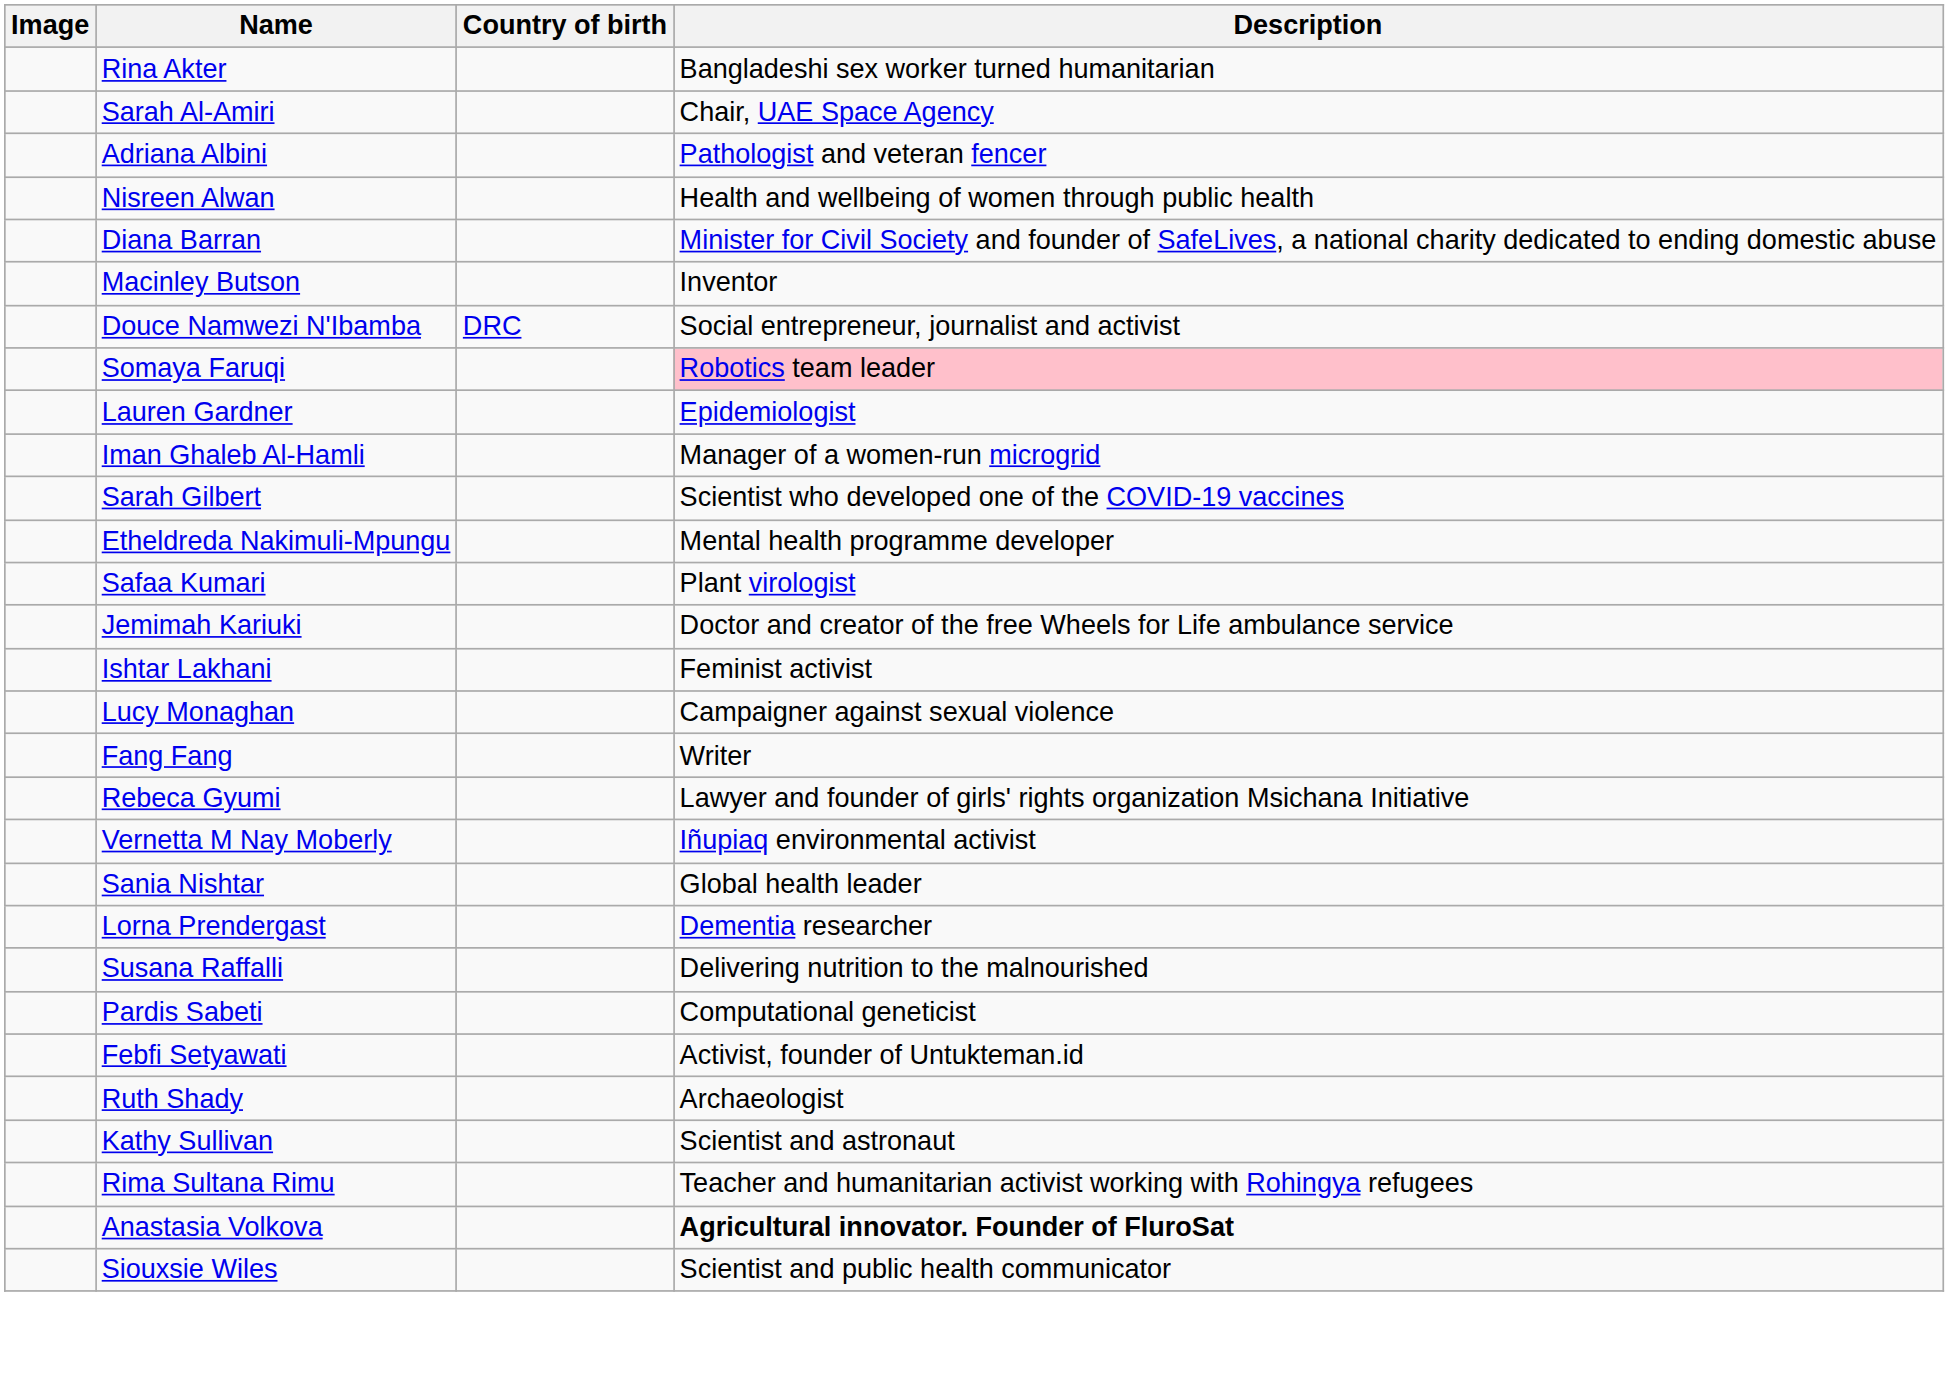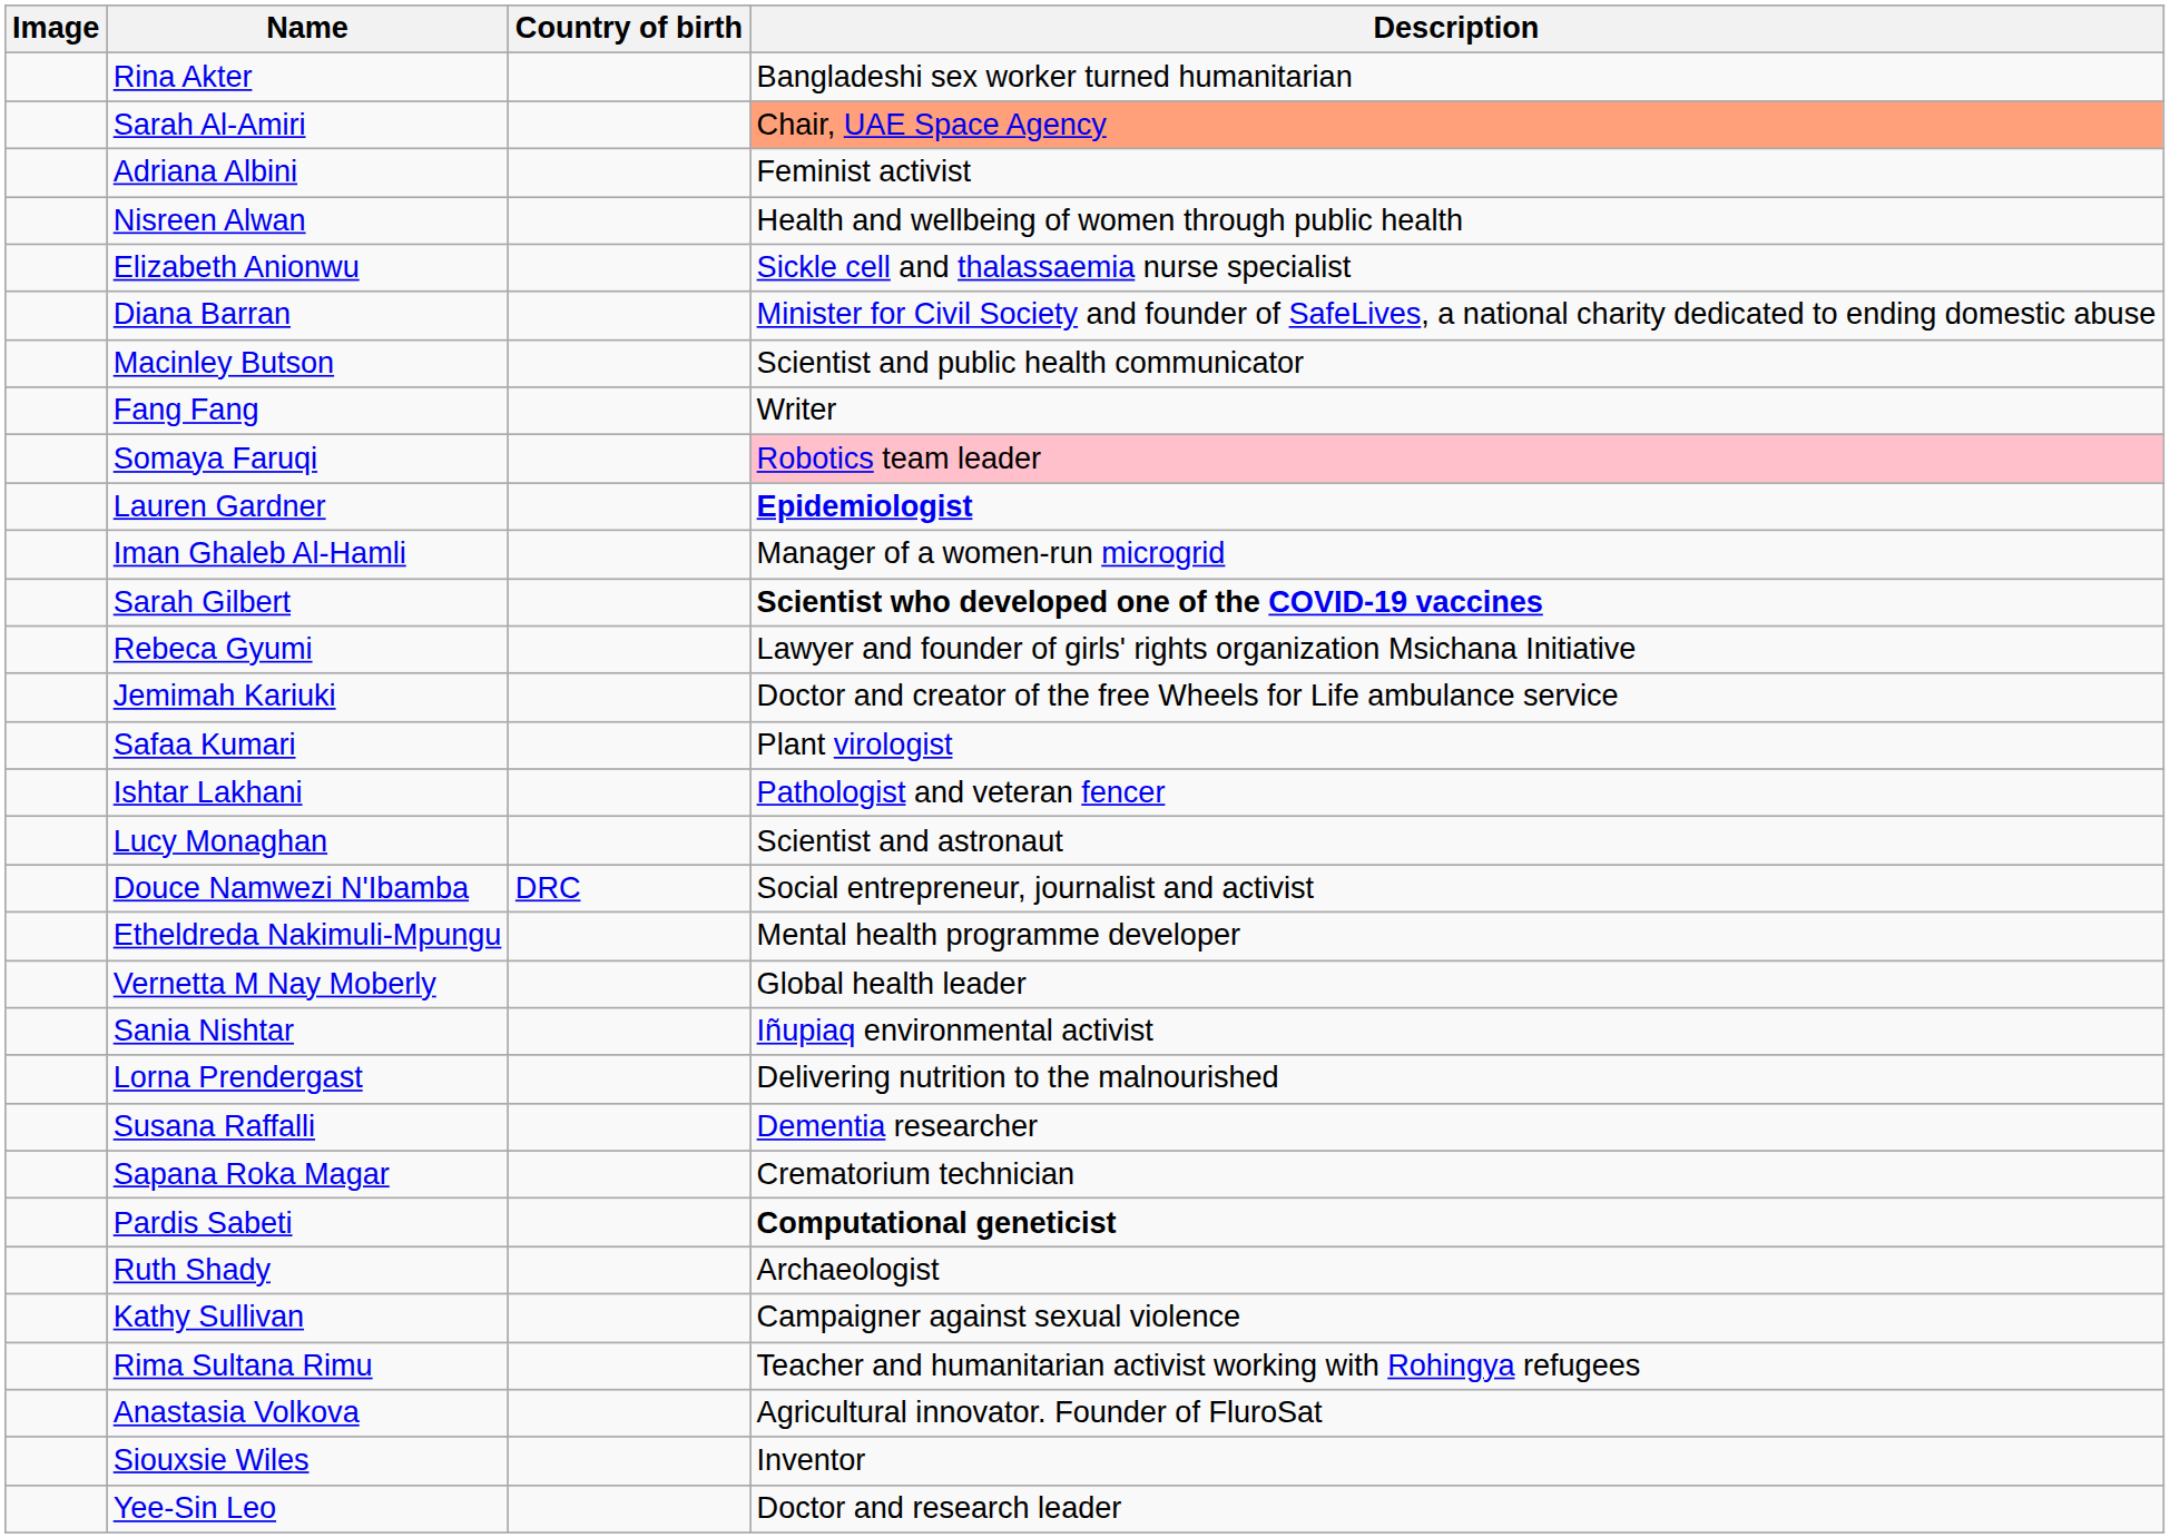 <table class="wikitable sortable">
 <tr>
 <th>Image</th>
 <th>Name</th>
 <th>Country of birth</th>
 <th>Description</th>
 </tr>
 <tr>
 <td></td>
 <td><a href='#'>Rina Akter</a></td>
 <td></td>
 <td>Bangladeshi sex worker turned humanitarian</td>
 </tr>
 <tr>
 <td></td>
 <td><a href='#'>Sarah Al-Amiri</a></td>
 <td></td>
-<td>Chair, <a href='#'>UAE Space Agency</a></td>
+<td style="background: lightsalmon;">Chair, <a href='#'>UAE Space Agency</a></td>
 </tr>
 <tr>
 <td></td>
 <td><a href='#'>Adriana Albini</a></td>
 <td></td>
-<td><a href='#'>Pathologist</a> and veteran <a href='#'>fencer</a></td>
+<td>Feminist activist</td>
 </tr>
 <tr>
 <td></td>
 <td><a href='#'>Nisreen Alwan</a></td>
 <td><br></td>
 <td>Health and wellbeing of women through public health</td>
+</tr>
+<tr>
+<td></td>
+<td><a href='#'>Elizabeth Anionwu</a></td>
+<td></td>
+<td><a href='#'>Sickle cell</a> and <a href='#'>thalassaemia</a> nurse specialist</td>
 </tr>
 <tr>
 <td></td>
 <td><a href='#'>Diana Barran</a></td>
 <td></td>
 <td><a href='#'>Minister for Civil Society</a> and founder of <a href='#'>SafeLives</a>, a national charity dedicated to ending domestic abuse</td>
 </tr>
 <tr>
 <td></td>
 <td><a href='#'>Macinley Butson</a></td>
 <td></td>
-<td>Inventor</td>
+<td>Scientist and public health communicator</td>
 </tr>
 <tr>
 <td></td>
-<td><a href='#'>Douce Namwezi N'Ibamba</a></td>
-<td> <a href='#'>DRC</a></td>
-<td>Social entrepreneur, journalist and activist</td>
+<td><a href='#'>Fang Fang</a></td>
+<td></td>
+<td>Writer</td>
 </tr>
 <tr>
 <td></td>
 <td><a href='#'>Somaya Faruqi</a></td>
 <td></td>
 <td style="background: pink;"><a href='#'>Robotics</a> team leader</td>
 </tr>
 <tr>
 <td></td>
 <td><a href='#'>Lauren Gardner</a></td>
 <td></td>
-<td><a href='#'>Epidemiologist</a></td>
+<td><strong><a href='#'>Epidemiologist</a></strong></td>
 </tr>
 <tr>
 <td></td>
 <td><a href='#'>Iman Ghaleb Al-Hamli</a></td>
 <td></td>
 <td>Manager of a women-run <a href='#'>microgrid</a></td>
 </tr>
 <tr>
 <td></td>
 <td><a href='#'>Sarah Gilbert</a></td>
 <td></td>
-<td>Scientist who developed one of the <a href='#'>COVID-19 vaccines</a></td>
+<td><strong>Scientist who developed one of the <a href='#'>COVID-19 vaccines</a></strong></td>
+</tr>
+<tr>
+<td></td>
+<td><a href='#'>Rebeca Gyumi</a></td>
+<td></td>
+<td>Lawyer and founder of girls' rights organization Msichana Initiative</td>
+</tr>
+<tr>
+<td></td>
+<td><a href='#'>Jemimah Kariuki</a></td>
+<td></td>
+<td>Doctor and creator of the free Wheels for Life ambulance service</td>
+</tr>
+<tr>
+<td></td>
+<td><a href='#'>Safaa Kumari</a></td>
+<td></td>
+<td>Plant <a href='#'>virologist</a></td>
+</tr>
+<tr>
+<td></td>
+<td><a href='#'>Ishtar Lakhani</a></td>
+<td></td>
+<td><a href='#'>Pathologist</a> and veteran <a href='#'>fencer</a></td>
+</tr>
+<tr>
+<td></td>
+<td><a href='#'>Lucy Monaghan</a></td>
+<td></td>
+<td>Scientist and astronaut</td>
+</tr>
+<tr>
+<td></td>
+<td><a href='#'>Douce Namwezi N'Ibamba</a></td>
+<td> <a href='#'>DRC</a></td>
+<td>Social entrepreneur, journalist and activist</td>
 </tr>
 <tr>
 <td></td>
 <td><a href='#'>Etheldreda Nakimuli-Mpungu</a></td>
 <td></td>
 <td>Mental health programme developer</td>
 </tr>
 <tr>
 <td></td>
-<td><a href='#'>Safaa Kumari</a></td>
+<td><a href='#'>Vernetta M Nay Moberly</a></td>
 <td></td>
-<td>Plant <a href='#'>virologist</a></td>
+<td>Global health leader</td>
 </tr>
 <tr>
 <td></td>
-<td><a href='#'>Jemimah Kariuki</a></td>
-<td></td>
-<td>Doctor and creator of the free Wheels for Life ambulance service</td>
-</tr>
-<tr>
-<td></td>
-<td><a href='#'>Ishtar Lakhani</a></td>
-<td></td>
-<td>Feminist activist</td>
-</tr>
-<tr>
-<td></td>
-<td><a href='#'>Lucy Monaghan</a></td>
-<td></td>
-<td>Campaigner against sexual violence</td>
-</tr>
-<tr>
-<td></td>
-<td><a href='#'>Fang Fang</a></td>
-<td></td>
-<td>Writer</td>
-</tr>
-<tr>
-<td></td>
-<td><a href='#'>Rebeca Gyumi</a></td>
-<td></td>
-<td>Lawyer and founder of girls' rights organization Msichana Initiative</td>
-</tr>
-<tr>
-<td></td>
-<td><a href='#'>Vernetta M Nay Moberly</a></td>
+<td><a href='#'>Sania Nishtar</a></td>
 <td></td>
 <td><a href='#'>Iñupiaq</a> environmental activist</td>
 </tr>
 <tr>
 <td></td>
-<td><a href='#'>Sania Nishtar</a></td>
+<td><a href='#'>Lorna Prendergast</a></td>
 <td></td>
-<td>Global health leader</td>
+<td>Delivering nutrition to the malnourished</td>
 </tr>
 <tr>
 <td></td>
-<td><a href='#'>Lorna Prendergast</a></td>
+<td><a href='#'>Susana Raffalli</a></td>
 <td></td>
 <td><a href='#'>Dementia</a> researcher</td>
 </tr>
 <tr>
 <td></td>
-<td><a href='#'>Susana Raffalli</a></td>
+<td><a href='#'>Sapana Roka Magar</a></td>
 <td></td>
-<td>Delivering nutrition to the malnourished</td>
+<td>Crematorium technician</td>
 </tr>
 <tr>
 <td></td>
 <td><a href='#'>Pardis Sabeti</a></td>
 <td></td>
-<td>Computational geneticist</td>
-</tr>
-<tr>
-<td></td>
-<td><a href='#'>Febfi Setyawati</a></td>
-<td></td>
-<td>Activist, founder of Untukteman.id</td>
+<td><strong>Computational geneticist</strong></td>
 </tr>
 <tr>
 <td></td>
 <td><a href='#'>Ruth Shady</a></td>
 <td></td>
 <td>Archaeologist</td>
 </tr>
 <tr>
 <td></td>
 <td><a href='#'>Kathy Sullivan</a></td>
 <td></td>
-<td>Scientist and astronaut</td>
+<td>Campaigner against sexual violence</td>
 </tr>
 <tr>
 <td></td>
 <td><a href='#'>Rima Sultana Rimu</a></td>
 <td></td>
 <td>Teacher and humanitarian activist working with <a href='#'>Rohingya</a> refugees</td>
 </tr>
 <tr>
 <td></td>
 <td><a href='#'>Anastasia Volkova</a></td>
 <td></td>
-<td><strong>Agricultural innovator. Founder of FluroSat</strong></td>
+<td>Agricultural innovator. Founder of FluroSat</td>
 </tr>
 <tr>
 <td></td>
 <td><a href='#'>Siouxsie Wiles</a></td>
 <td></td>
-<td>Scientist and public health communicator</td>
+<td>Inventor</td>
+</tr>
+<tr>
+<td></td>
+<td><a href='#'>Yee-Sin Leo</a></td>
+<td></td>
+<td>Doctor and research leader</td>
 </tr>
 </table>
